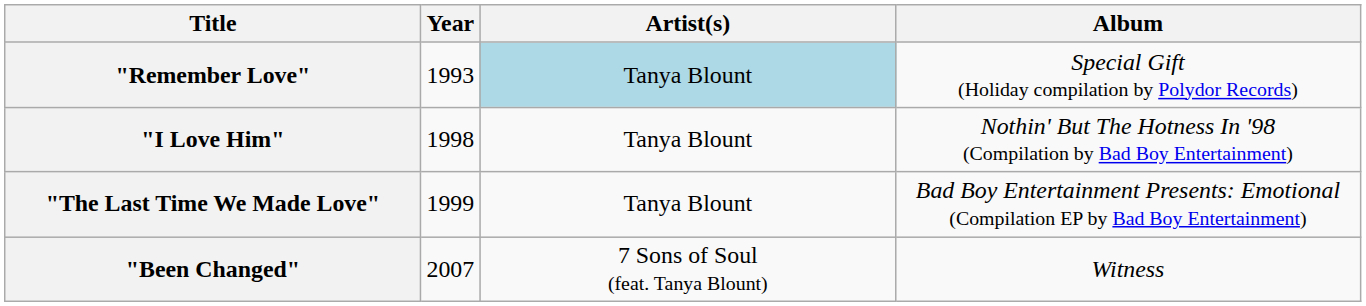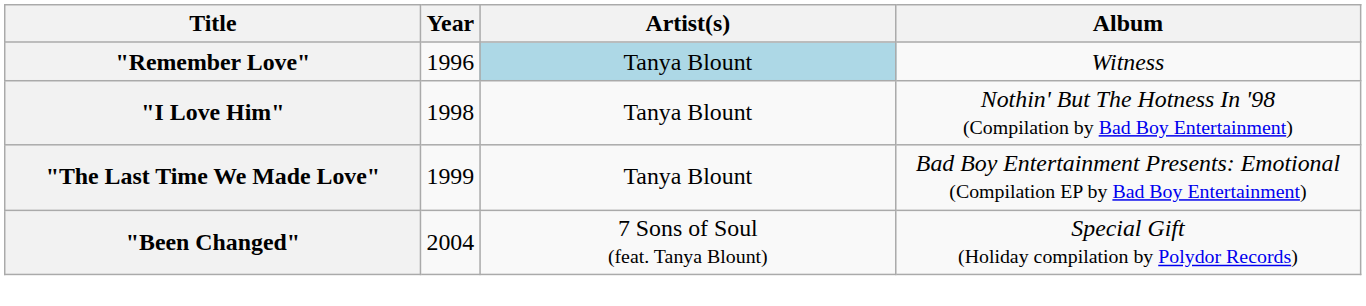 <table class="wikitable plainrowheaders" style="text-align:center;" border="1">
 <tr>
 <th scope="col" style="width:17em;">Title</th>
 <th scope="col" style="width:1em;">Year</th>
 <th scope="col" style="width:17em;">Artist(s)</th>
 <th scope="col" style="width:19em;">Album</th>
 </tr>
 <tr>
 <th scope="row">"Remember Love"</th>
-<td>1993</td>
+<td>1996</td>
 <td style="background: lightblue;">Tanya Blount</td>
-<td><em>Special Gift</em><br><small>(Holiday compilation by <a href='#'>Polydor Records</a>)</small></td>
+<td><em>Witness</em></td>
 </tr>
 <tr>
 <th scope="row">"I Love Him"</th>
 <td>1998</td>
 <td>Tanya Blount</td>
 <td><em>	Nothin' But The Hotness In '98</em> <br><small>(Compilation by <a href='#'>Bad Boy Entertainment</a>)</small></td>
 </tr>
 <tr>
 <th scope="row">"The Last Time We Made Love"</th>
 <td>1999</td>
 <td>Tanya Blount</td>
 <td><em>Bad Boy Entertainment Presents: Emotional</em><br><small>(Compilation EP by <a href='#'>Bad Boy Entertainment</a>)</small></td>
 </tr>
 <tr>
 <th scope="row">"Been Changed"</th>
-<td>2007</td>
+<td>2004</td>
 <td>7 Sons of Soul<br><small>(feat. Tanya Blount)</small></td>
-<td><em>Witness</em></td>
+<td><em>Special Gift</em><br><small>(Holiday compilation by <a href='#'>Polydor Records</a>)</small></td>
 </tr>
 </table>
